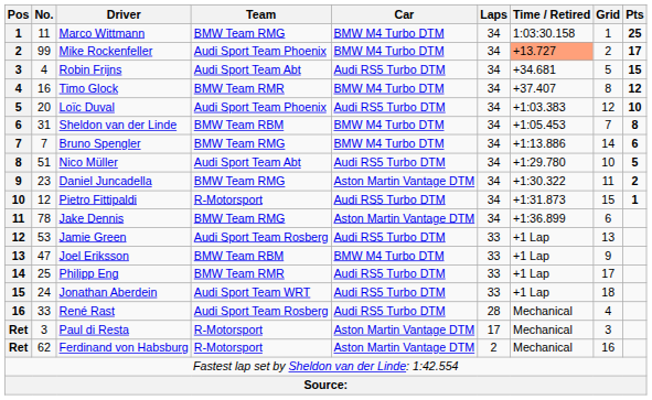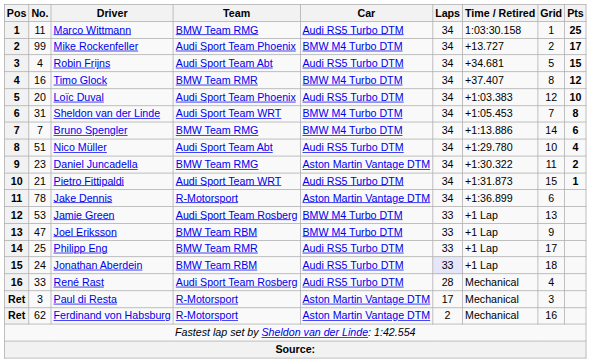 <table class="wikitable" style="font-size:90%;">
 <tr>
 <th>Pos</th>
 <th>No.</th>
 <th>Driver</th>
 <th>Team</th>
 <th>Car</th>
 <th>Laps</th>
 <th>Time / Retired</th>
 <th>Grid</th>
 <th>Pts</th>
 </tr>
 <tr>
 <th>1</th>
 <td align="center">11</td>
 <td> <a href='#'>Marco Wittmann</a></td>
 <td><a href='#'>BMW Team RMG</a></td>
-<td><a href='#'>BMW M4 Turbo DTM</a></td>
+<td><a href='#'>Audi RS5 Turbo DTM</a></td>
 <td align="center">34</td>
 <td>1:03:30.158</td>
 <td align="center">1</td>
 <td align="center"><strong>25</strong></td>
 </tr>
 <tr>
 <th>2</th>
 <td align="center">99</td>
 <td> <a href='#'>Mike Rockenfeller</a></td>
 <td><a href='#'>Audi Sport Team Phoenix</a></td>
 <td><a href='#'>BMW M4 Turbo DTM</a></td>
 <td align="center">34</td>
-<td style="background: lightsalmon;">+13.727</td>
+<td>+13.727</td>
 <td align="center">2</td>
 <td align="center"><strong>17</strong></td>
 </tr>
 <tr>
 <th>3</th>
 <td align="center">4</td>
 <td> <a href='#'>Robin Frijns</a></td>
 <td><a href='#'>Audi Sport Team Abt</a></td>
 <td><a href='#'>Audi RS5 Turbo DTM</a></td>
 <td align="center">34</td>
 <td>+34.681</td>
 <td align="center">5</td>
 <td align="center"><strong>15</strong></td>
 </tr>
 <tr>
 <th>4</th>
 <td align="center">16</td>
 <td> <a href='#'>Timo Glock</a></td>
 <td><a href='#'>BMW Team RMR</a></td>
 <td><a href='#'>BMW M4 Turbo DTM</a></td>
 <td align="center">34</td>
 <td>+37.407</td>
 <td align="center">8</td>
 <td align="center"><strong>12</strong></td>
 </tr>
 <tr>
 <th>5</th>
 <td align="center">20</td>
 <td> <a href='#'>Loïc Duval</a></td>
 <td><a href='#'>Audi Sport Team Phoenix</a></td>
 <td><a href='#'>Audi RS5 Turbo DTM</a></td>
 <td align="center">34</td>
 <td>+1:03.383</td>
 <td align="center">12</td>
 <td align="center"><strong>10</strong></td>
 </tr>
 <tr>
 <th>6</th>
 <td align="center">31</td>
 <td> <a href='#'>Sheldon van der Linde</a></td>
-<td><a href='#'>BMW Team RBM</a></td>
+<td><a href='#'>Audi Sport Team WRT</a></td>
 <td><a href='#'>BMW M4 Turbo DTM</a></td>
 <td align="center">34</td>
 <td>+1:05.453</td>
 <td align="center">7</td>
 <td align="center"><strong>8</strong></td>
 </tr>
 <tr>
 <th>7</th>
 <td align="center">7</td>
 <td> <a href='#'>Bruno Spengler</a></td>
 <td><a href='#'>BMW Team RMG</a></td>
 <td><a href='#'>BMW M4 Turbo DTM</a></td>
 <td align="center">34</td>
 <td>+1:13.886</td>
 <td align="center">14</td>
 <td align="center"><strong>6</strong></td>
 </tr>
 <tr>
 <th>8</th>
 <td align="center">51</td>
 <td> <a href='#'>Nico Müller</a></td>
 <td><a href='#'>Audi Sport Team Abt</a></td>
 <td><a href='#'>Audi RS5 Turbo DTM</a></td>
 <td align="center">34</td>
 <td>+1:29.780</td>
 <td align="center">10</td>
-<td align="center"><strong>5</strong></td>
+<td align="center"><strong>4</strong></td>
 </tr>
 <tr>
 <th>9</th>
 <td align="center">23</td>
 <td> <a href='#'>Daniel Juncadella</a></td>
 <td><a href='#'>BMW Team RMG</a></td>
 <td><a href='#'>Aston Martin Vantage DTM</a></td>
 <td align="center">34</td>
 <td>+1:30.322</td>
 <td align="center">11</td>
 <td align="center"><strong>2</strong></td>
 </tr>
 <tr>
 <th>10</th>
-<td align="center">12</td>
+<td align="center">21</td>
 <td> <a href='#'>Pietro Fittipaldi</a></td>
-<td><a href='#'>R-Motorsport</a></td>
+<td><a href='#'>Audi Sport Team WRT</a></td>
 <td><a href='#'>Audi RS5 Turbo DTM</a></td>
 <td align="center">34</td>
 <td>+1:31.873</td>
 <td align="center">15</td>
 <td align="center"><strong>1</strong></td>
 </tr>
 <tr>
 <th>11</th>
 <td align="center">78</td>
 <td> <a href='#'>Jake Dennis</a></td>
-<td><a href='#'>BMW Team RMG</a></td>
+<td><a href='#'>R-Motorsport</a></td>
 <td><a href='#'>Aston Martin Vantage DTM</a></td>
 <td align="center">34</td>
 <td>+1:36.899</td>
 <td align="center">6</td>
 <td align="center"></td>
 </tr>
 <tr>
 <th>12</th>
 <td align="center">53</td>
 <td> <a href='#'>Jamie Green</a></td>
 <td><a href='#'>Audi Sport Team Rosberg</a></td>
-<td><a href='#'>Audi RS5 Turbo DTM</a></td>
+<td><a href='#'>BMW M4 Turbo DTM</a></td>
 <td align="center">33</td>
 <td>+1 Lap</td>
 <td align="center">13</td>
 <td align="center"></td>
 </tr>
 <tr>
 <th>13</th>
 <td align="center">47</td>
 <td> <a href='#'>Joel Eriksson</a></td>
 <td><a href='#'>BMW Team RBM</a></td>
 <td><a href='#'>BMW M4 Turbo DTM</a></td>
 <td align="center">33</td>
 <td>+1 Lap</td>
 <td align="center">9</td>
 <td align="center"></td>
 </tr>
 <tr>
 <th>14</th>
 <td align="center">25</td>
 <td> <a href='#'>Philipp Eng</a></td>
 <td><a href='#'>BMW Team RMR</a></td>
 <td><a href='#'>Audi RS5 Turbo DTM</a></td>
 <td align="center">33</td>
 <td>+1 Lap</td>
 <td align="center">17</td>
 <td align="center"></td>
 </tr>
 <tr>
 <th>15</th>
 <td align="center">24</td>
 <td> <a href='#'>Jonathan Aberdein</a></td>
-<td><a href='#'>Audi Sport Team WRT</a></td>
+<td><a href='#'>BMW Team RBM</a></td>
 <td><a href='#'>Audi RS5 Turbo DTM</a></td>
-<td align="center">33</td>
+<td align="center" style="background: lavender;">33</td>
 <td>+1 Lap</td>
 <td align="center">18</td>
 <td align="center"></td>
 </tr>
 <tr>
 <th>16</th>
 <td align="center">33</td>
 <td> <a href='#'>René Rast</a></td>
 <td><a href='#'>Audi Sport Team Rosberg</a></td>
 <td><a href='#'>Audi RS5 Turbo DTM</a></td>
 <td align="center">28</td>
 <td>Mechanical</td>
 <td align="center">4</td>
 <td align="center"></td>
 </tr>
 <tr>
 <th>Ret</th>
 <td align="center">3</td>
 <td> <a href='#'>Paul di Resta</a></td>
 <td><a href='#'>R-Motorsport</a></td>
 <td><a href='#'>Aston Martin Vantage DTM</a></td>
 <td align="center">17</td>
 <td>Mechanical</td>
 <td align="center">3</td>
 <td align="center"></td>
 </tr>
 <tr>
 <th>Ret</th>
 <td align="center">62</td>
 <td> <a href='#'>Ferdinand von Habsburg</a></td>
 <td><a href='#'>R-Motorsport</a></td>
 <td><a href='#'>Aston Martin Vantage DTM</a></td>
 <td align="center">2</td>
 <td>Mechanical</td>
 <td align="center">16</td>
 <td align="center"></td>
 </tr>
 <tr>
 <td colspan=9 align=center><em>Fastest lap set by <a href='#'>Sheldon van der Linde</a>: 1:42.554</em></td>
 </tr>
 <tr>
 <th colspan=9>Source:</th>
 </tr>
 </table>
